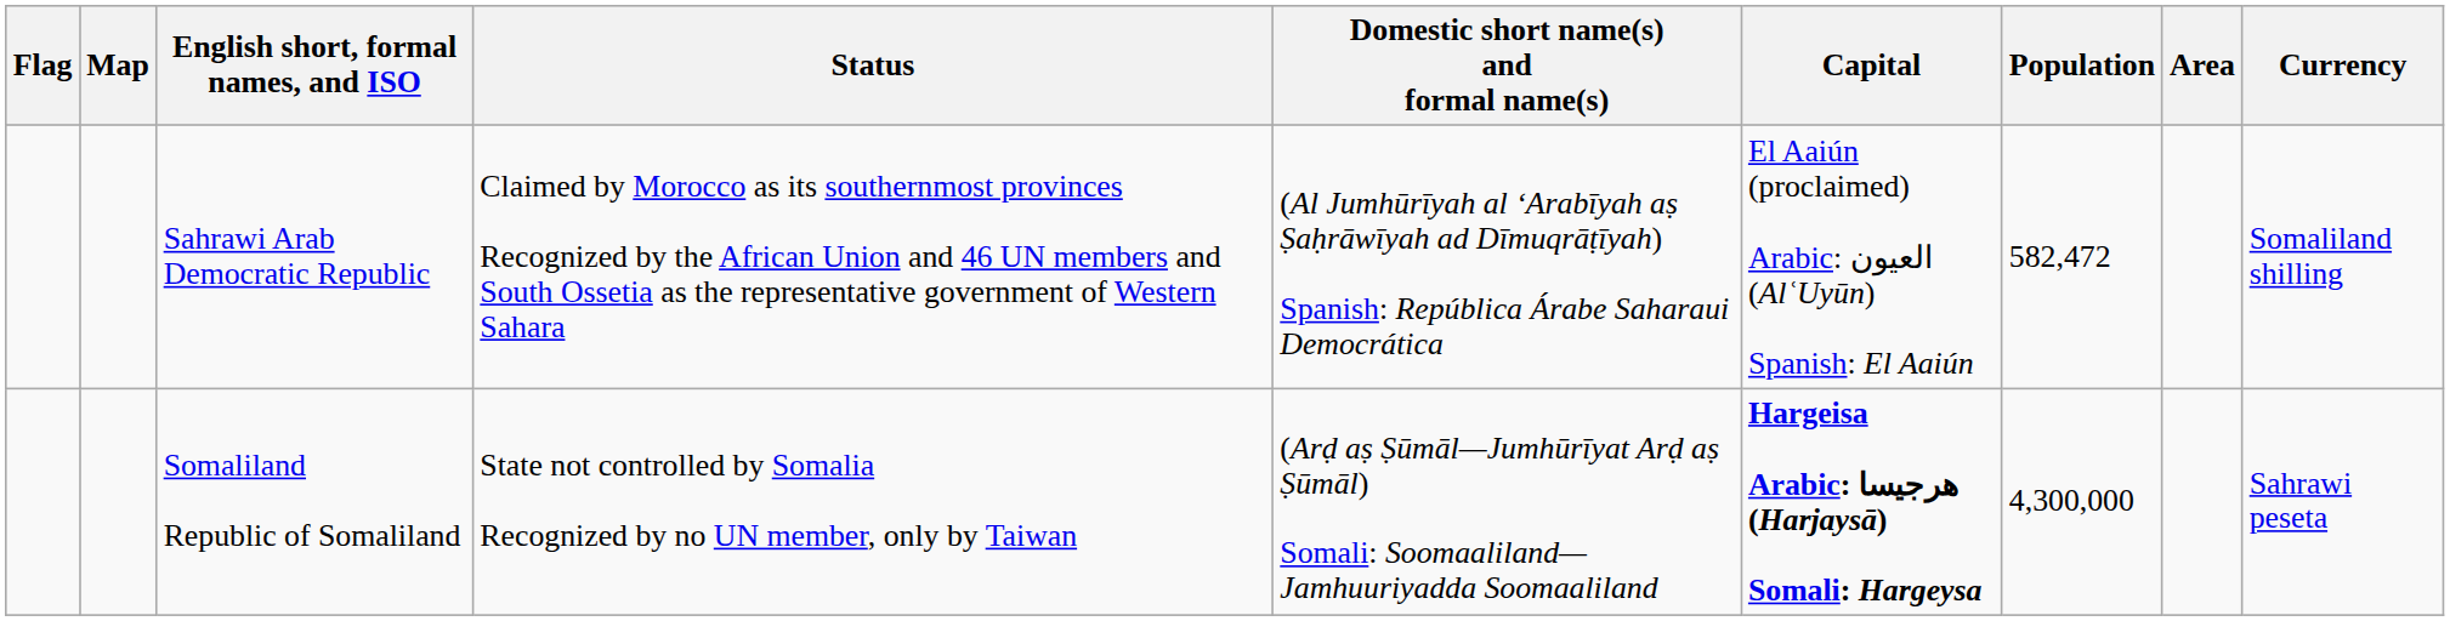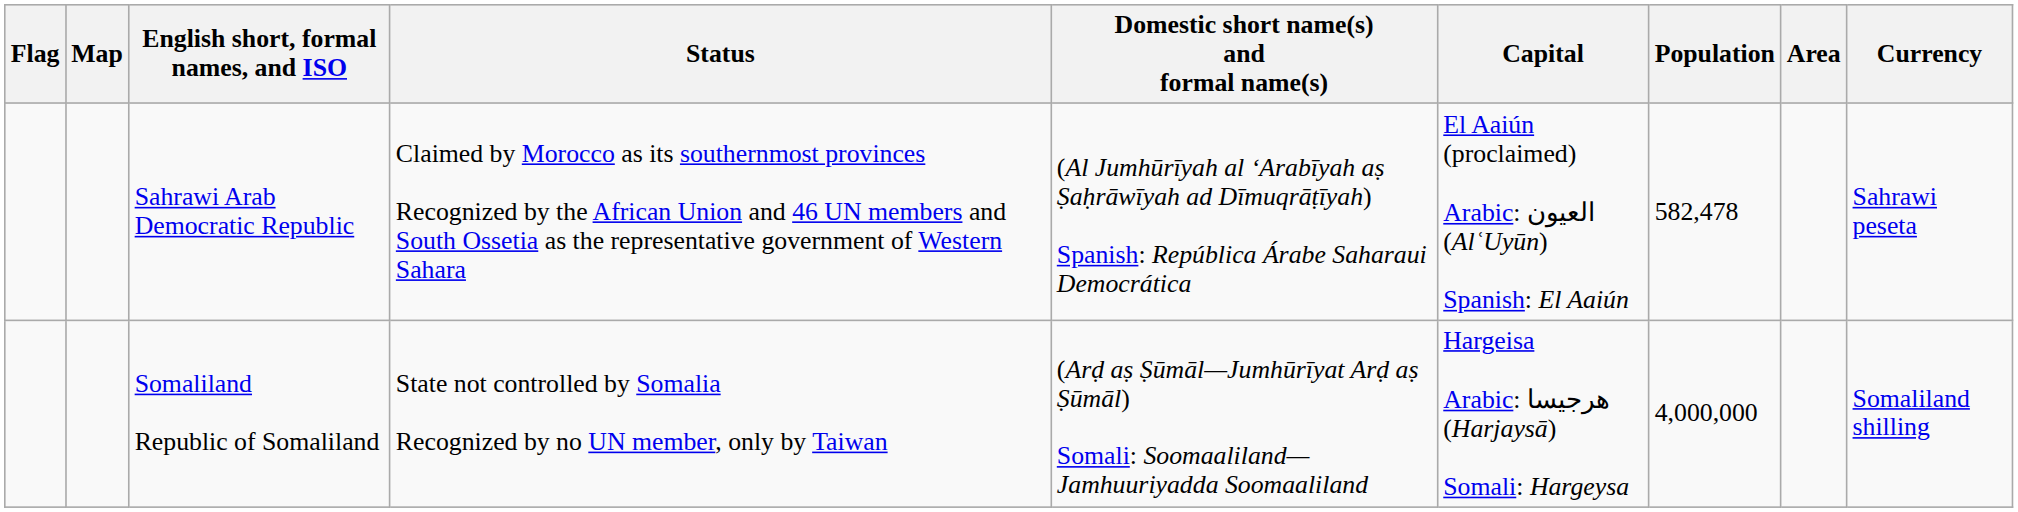 <table class="wikitable sortable">
 <tr>
 <th class="unsortable">Flag</th>
 <th class="unsortable">Map</th>
 <th>English short, formal names, and <a href='#'>ISO</a></th>
 <th>Status</th>
 <th>Domestic short name(s)<br>and<br>formal name(s)</th>
 <th>Capital</th>
 <th>Population</th>
 <th>Area</th>
 <th>Currency</th>
 </tr>
 <tr>
 <td></td>
 <td></td>
 <td><a href='#'>Sahrawi Arab Democratic Republic</a></td>
 <td>Claimed by <a href='#'>Morocco</a> as its <a href='#'>southernmost provinces</a><br><br>Recognized by the <a href='#'>African Union</a> and <a href='#'>46 UN members</a> and <a href='#'>South Ossetia</a> as the representative government of <a href='#'>Western Sahara</a></td>
 <td><br>(<em>Al Jumhūrīyah al ‘Arabīyah aṣ Ṣaḥrāwīyah ad Dīmuqrāṭīyah</em>)<br><br><a href='#'>Spanish</a>: <em>República Árabe Saharaui Democrática</em></td>
 <td><a href='#'>El Aaiún</a> (proclaimed)<br><br><a href='#'>Arabic</a>: العيون (<em>AlʿUyūn</em>)<br><br><a href='#'>Spanish</a>: <em>El Aaiún</em></td>
-<td>582,472</td>
+<td>582,478</td>
 <td></td>
-<td><a href='#'>Somaliland shilling</a></td>
+<td><a href='#'>Sahrawi peseta</a></td>
 </tr>
 <tr>
 <td></td>
 <td></td>
 <td><a href='#'>Somaliland</a><br><br>Republic of Somaliland</td>
 <td>State not controlled by <a href='#'>Somalia</a><br><br>Recognized by no <a href='#'>UN member</a>, only by <a href='#'>Taiwan</a></td>
 <td><br>(<em>Arḍ aṣ Ṣūmāl—Jumhūrīyat Arḍ aṣ Ṣūmāl</em>)<br><br><a href='#'>Somali</a>: <em>Soomaaliland—Jamhuuriyadda Soomaaliland</em></td>
-<td><strong><a href='#'>Hargeisa</a><br><br><a href='#'>Arabic</a>: هرجيسا (<em>Harjaysā</em>)<br><br><a href='#'>Somali</a>: <em>Hargeysa</em></strong></td>
-<td>4,300,000</td>
+<td><a href='#'>Hargeisa</a><br><br><a href='#'>Arabic</a>: هرجيسا (<em>Harjaysā</em>)<br><br><a href='#'>Somali</a>: <em>Hargeysa</em></td>
+<td>4,000,000</td>
 <td></td>
-<td><a href='#'>Sahrawi peseta</a></td>
+<td><a href='#'>Somaliland shilling</a></td>
 </tr>
 </table>
